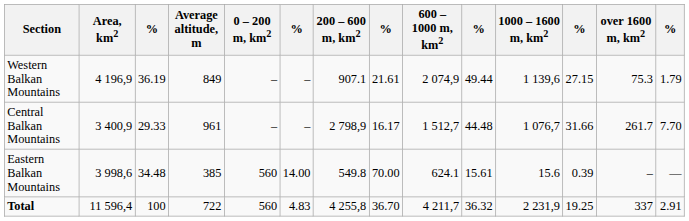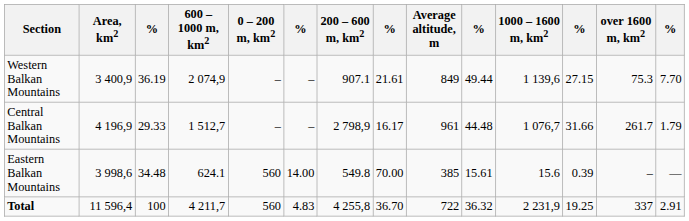 <table class="wikitable">
 <tr>
 <th width="90">Section</th>
 <th width="65">Area,<br>km<sup>2</sup></th>
 <th width="30">%</th>
-<th width="65">Average altitude, m</th>
+<th width="70">600 – 1000 m, km<sup>2</sup></th>
 <th width="65">0 – 200 m, km<sup>2</sup></th>
 <th width="30">%</th>
 <th width="65">200 – 600 m, km<sup>2</sup></th>
 <th width="30">%</th>
-<th width="70">600 – 1000 m, km<sup>2</sup></th>
+<th width="65">Average altitude, m</th>
 <th width="30">%</th>
 <th width="80">1000 – 1600 m, km<sup>2</sup></th>
 <th width="30">%</th>
 <th width="70">over 1600 m, km<sup>2</sup></th>
 <th width="30">%</th>
 </tr>
 <tr>
 <td>Western Balkan Mountains</td>
-<td align="right">4 196,9</td>
+<td align="right">3 400,9</td>
 <td align="right">36.19</td>
-<td align="right">849</td>
+<td align="right">2 074,9</td>
 <td align="right">–</td>
 <td align="right">–</td>
 <td align="right">907.1</td>
 <td align="right">21.61</td>
-<td align="right">2 074,9</td>
+<td align="right">849</td>
 <td align="right">49.44</td>
 <td align="right">1 139,6</td>
 <td align="right">27.15</td>
 <td align="right">75.3</td>
-<td align="right">1.79</td>
+<td align="right">7.70</td>
 </tr>
 <tr>
 <td>Central Balkan Mountains</td>
-<td align="right">3 400,9</td>
+<td align="right">4 196,9</td>
 <td align="right">29.33</td>
-<td align="right">961</td>
+<td align="right">1 512,7</td>
 <td align="right">–</td>
 <td align="right">–</td>
 <td align="right">2 798,9</td>
 <td align="right">16.17</td>
-<td align="right">1 512,7</td>
+<td align="right">961</td>
 <td align="right">44.48</td>
 <td align="right">1 076,7</td>
 <td align="right">31.66</td>
 <td align="right">261.7</td>
-<td align="right">7.70</td>
+<td align="right">1.79</td>
 </tr>
 <tr>
 <td>Eastern Balkan Mountains</td>
 <td align="right">3 998,6</td>
 <td align="right">34.48</td>
-<td align="right">385</td>
+<td align="right">624.1</td>
 <td align="right">560</td>
 <td align="right">14.00</td>
 <td align="right">549.8</td>
 <td align="right">70.00</td>
-<td align="right">624.1</td>
+<td align="right">385</td>
 <td align="right">15.61</td>
 <td align="right">15.6</td>
 <td align="right">0.39</td>
 <td align="right">–</td>
 <td align="right">—</td>
 </tr>
 <tr>
 <td><strong>Total</strong></td>
 <td align="right">11 596,4</td>
 <td align="right">100</td>
-<td align="right">722</td>
+<td align="right">4 211,7</td>
 <td align="right">560</td>
 <td align="right">4.83</td>
 <td align="right">4 255,8</td>
 <td align="right">36.70</td>
-<td align="right">4 211,7</td>
+<td align="right">722</td>
 <td align="right">36.32</td>
 <td align="right">2 231,9</td>
 <td align="right">19.25</td>
 <td align="right">337</td>
 <td align="right">2.91</td>
 </tr>
 </table>
